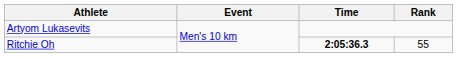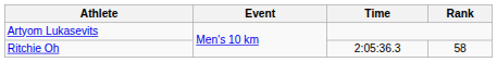 <table class="wikitable" style="text-align:center; font-size:90%; width:50%;">
 <tr>
 <th>Athlete</th>
 <th>Event</th>
 <th>Time</th>
 <th>Rank</th>
 </tr>
 <tr>
 <td align=left><a href='#'>Artyom Lukasevits</a></td>
 <td align=left rowspan=2><a href='#'>Men's 10 km</a></td>
 <td colspan=2></td>
 </tr>
 <tr>
 <td align=left><a href='#'>Ritchie Oh</a></td>
-<td><strong>2:05:36.3</strong></td>
-<td>55</td>
+<td>2:05:36.3</td>
+<td>58</td>
 </tr>
 </table>
